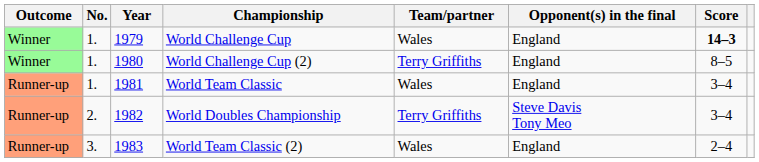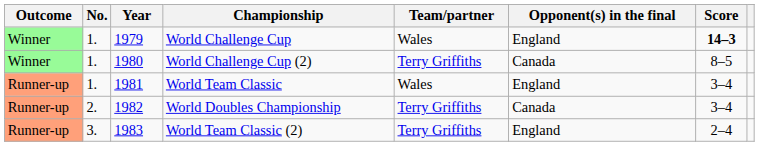 <table class="wikitable">
 <tr>
 <th width="80">Outcome</th>
 <th width="20">No.</th>
 <th width="50">Year</th>
 <th style="width:250px;">Championship</th>
 <th style="width:120px;">Team/partner</th>
 <th style="width:200px;">Opponent(s) in the final</th>
 <th width="50">Score</th>
 <th></th>
 </tr>
 <tr>
 <td style="background:#98FB98">Winner</td>
 <td>1.</td>
 <td><a href='#'>1979</a></td>
 <td><a href='#'>World Challenge Cup</a></td>
 <td> Wales</td>
 <td> England</td>
 <td style="text-align:center;"><strong>14–3</strong></td>
 <td></td>
 </tr>
 <tr>
 <td style="background:#98FB98">Winner</td>
 <td>1.</td>
 <td><a href='#'>1980</a></td>
 <td><a href='#'>World Challenge Cup</a> (2)</td>
 <td> <a href='#'>Terry Griffiths</a></td>
-<td> England</td>
+<td> Canada</td>
 <td style="text-align:center;">8–5</td>
 <td></td>
 </tr>
 <tr>
 <td style="background:#ffa07a;">Runner-up</td>
 <td>1.</td>
 <td><a href='#'>1981</a></td>
 <td><a href='#'>World Team Classic</a></td>
 <td> Wales</td>
 <td> England</td>
 <td style="text-align:center;">3–4</td>
 <td></td>
 </tr>
 <tr>
 <td style="background:#ffa07a;">Runner-up</td>
 <td>2.</td>
 <td><a href='#'>1982</a></td>
 <td><a href='#'>World Doubles Championship</a></td>
 <td> <a href='#'>Terry Griffiths</a></td>
-<td> <a href='#'>Steve Davis</a><br> <a href='#'>Tony Meo</a></td>
+<td> Canada</td>
 <td style="text-align:center;">3–4</td>
 <td></td>
 </tr>
 <tr>
 <td style="background:#ffa07a;">Runner-up</td>
 <td>3.</td>
 <td><a href='#'>1983</a></td>
 <td><a href='#'>World Team Classic</a> (2)</td>
-<td> Wales</td>
+<td> <a href='#'>Terry Griffiths</a></td>
 <td> England</td>
 <td style="text-align:center;">2–4</td>
 <td></td>
 </tr>
 </table>
